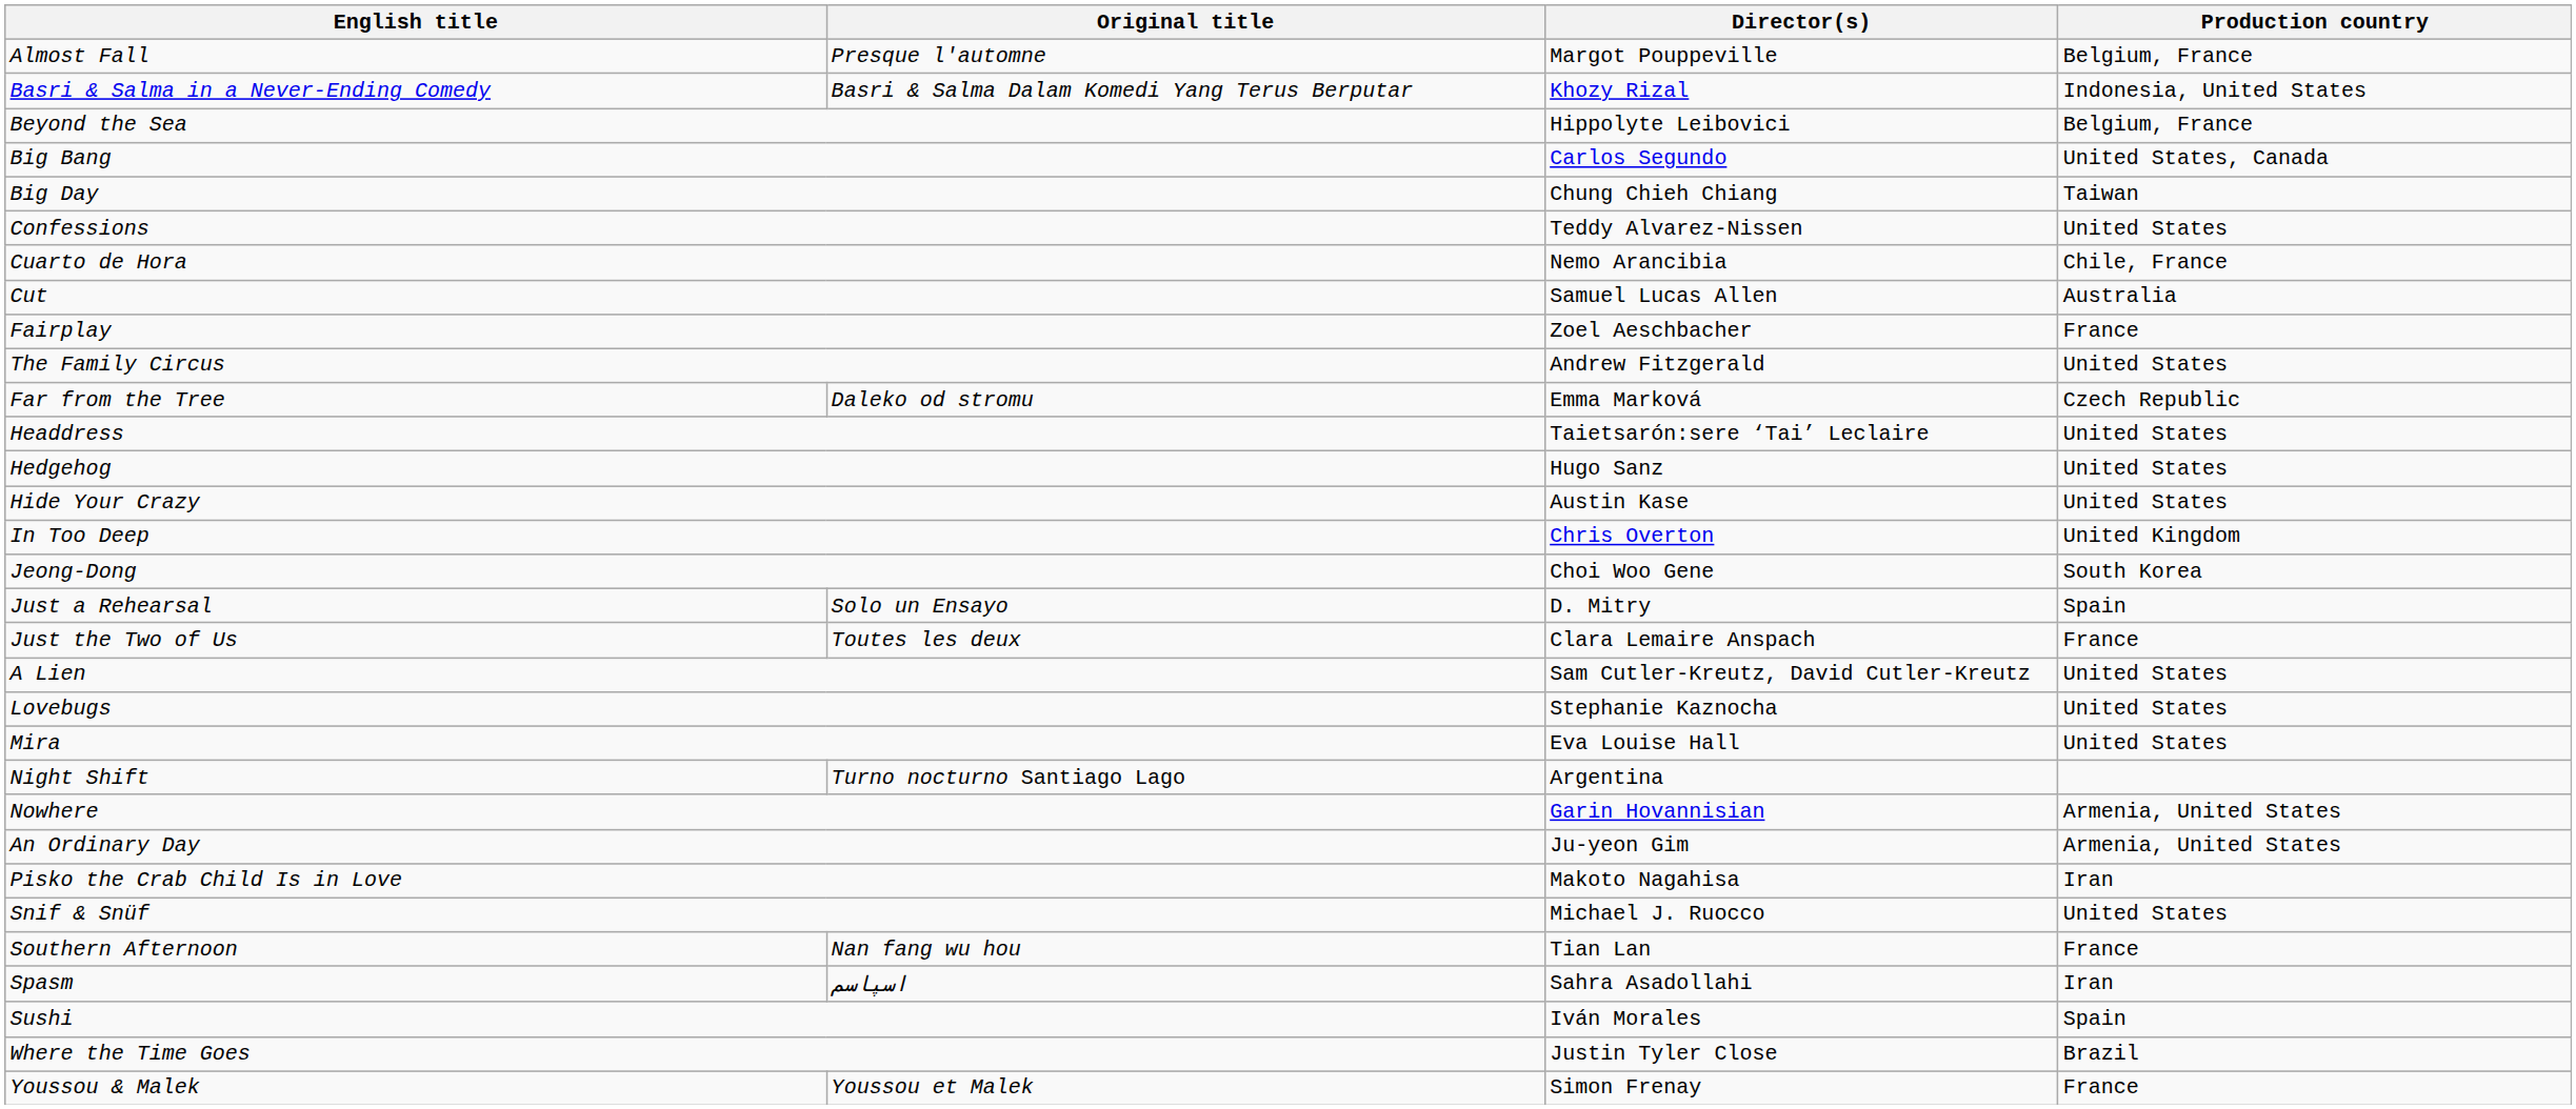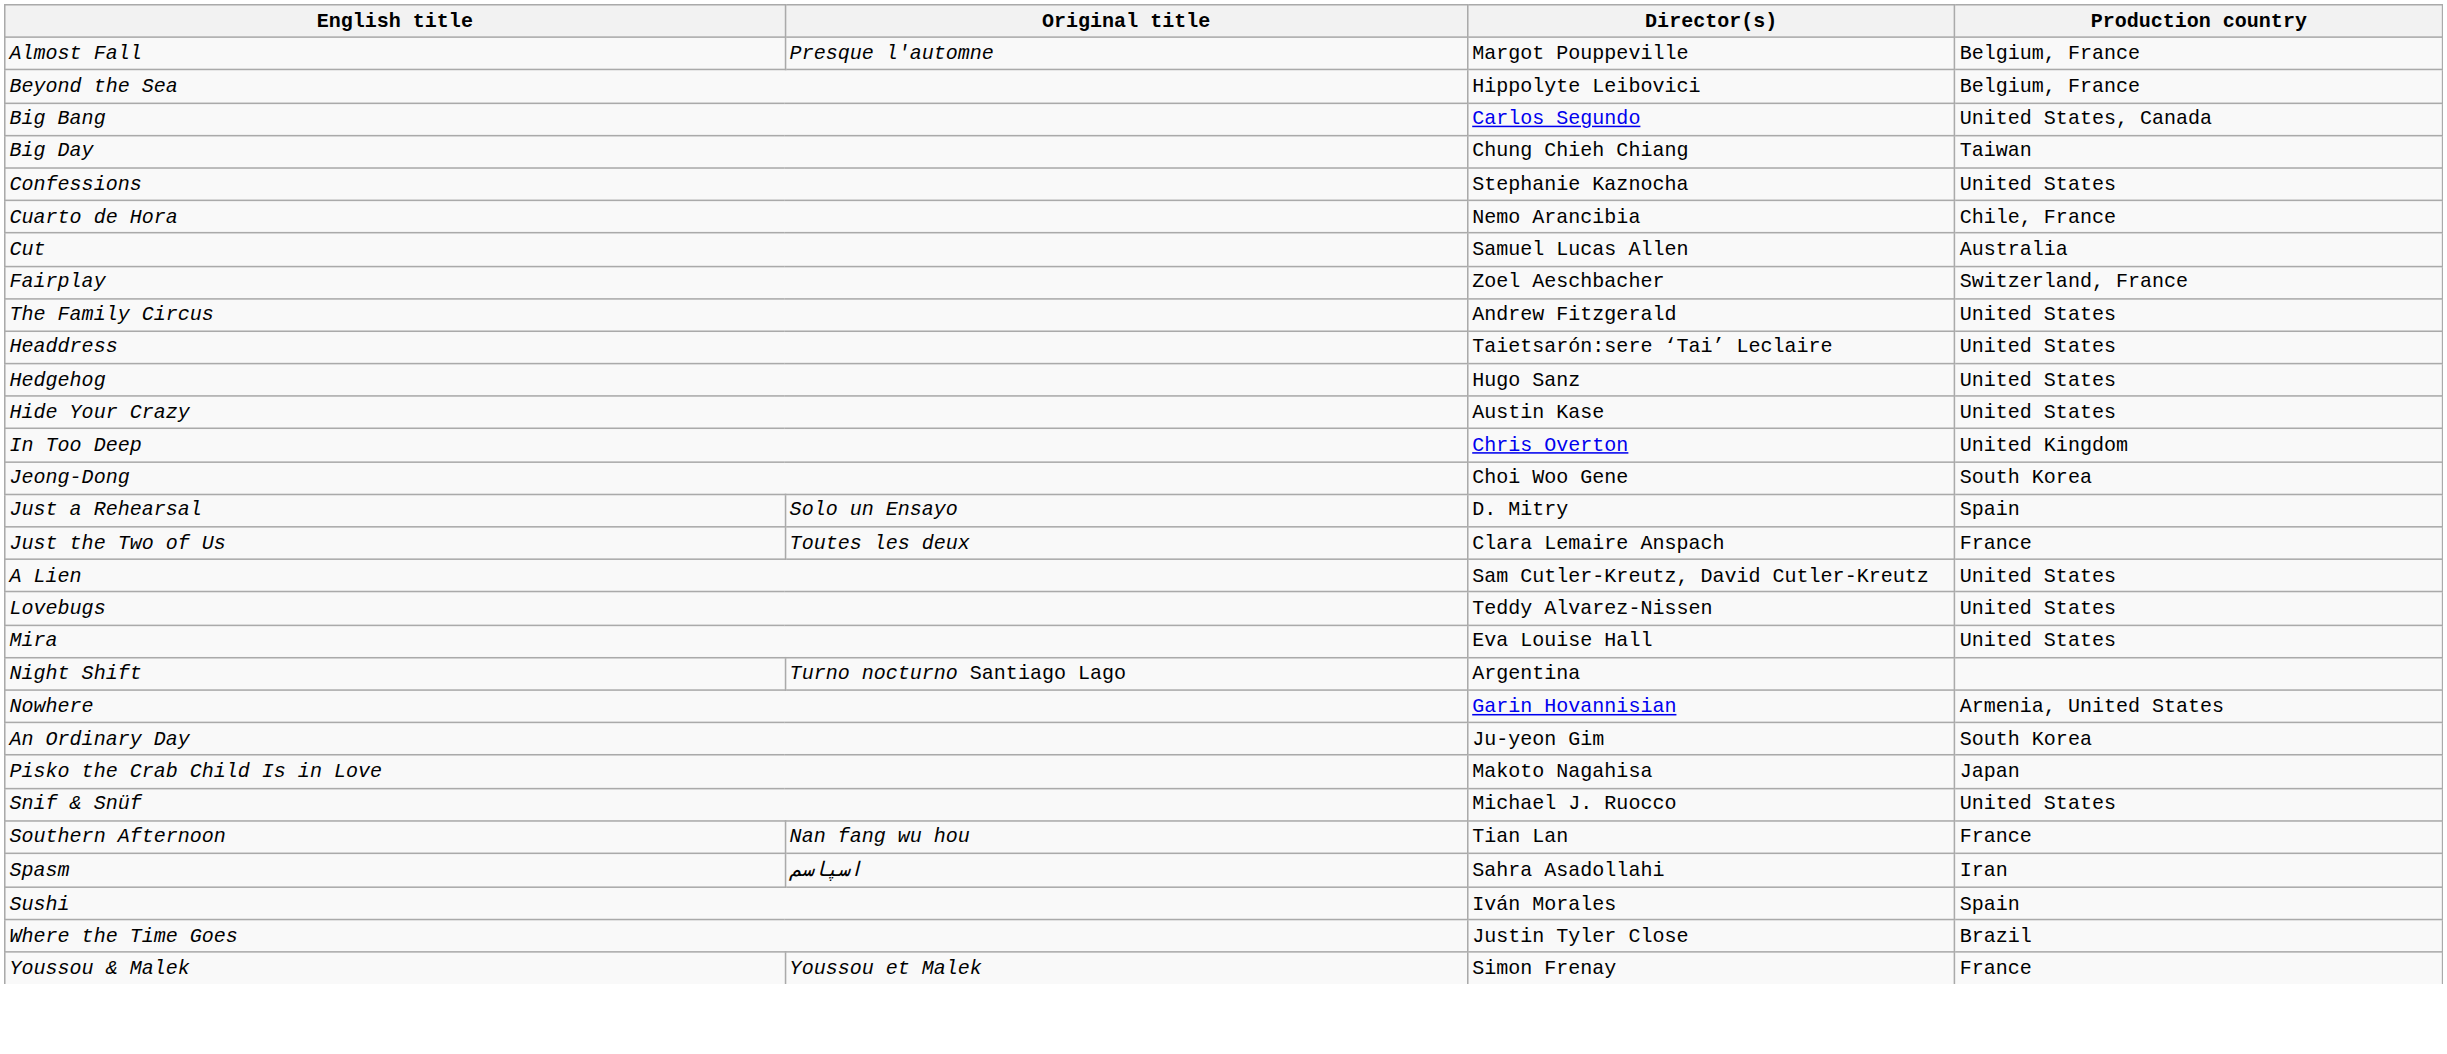 <table class="sortable wikitable" width="100%" cellpadding="5">
 <tr>
 <th scope="col" width="32%">English title</th>
 <th scope="col" width="28%">Original title</th>
 <th scope="col" width="20%">Director(s)</th>
 <th scope="col" width="20%">Production country</th>
 </tr>
 <tr>
 <td><em>Almost Fall</em></td>
 <td><em>Presque l'automne</em></td>
 <td>Margot Pouppeville</td>
 <td>Belgium, France</td>
-</tr>
-<tr>
-<td><em><a href='#'>Basri & Salma in a Never-Ending Comedy</a></em></td>
-<td><em>Basri & Salma Dalam Komedi Yang Terus Berputar</em></td>
-<td><a href='#'>Khozy Rizal</a></td>
-<td>Indonesia, United States</td>
 </tr>
 <tr>
 <td colspan=2><em>Beyond the Sea</em></td>
 <td>Hippolyte Leibovici</td>
 <td>Belgium, France</td>
 </tr>
 <tr>
 <td colspan=2><em>Big Bang</em></td>
 <td><a href='#'>Carlos Segundo</a></td>
 <td>United States, Canada</td>
 </tr>
 <tr>
 <td colspan=2><em>Big Day</em></td>
 <td>Chung Chieh Chiang</td>
 <td>Taiwan</td>
 </tr>
 <tr>
 <td colspan=2><em>Confessions</em></td>
-<td>Teddy Alvarez-Nissen</td>
+<td>Stephanie Kaznocha</td>
 <td>United States</td>
 </tr>
 <tr>
 <td colspan=2><em>Cuarto de Hora</em></td>
 <td>Nemo Arancibia</td>
 <td>Chile, France</td>
 </tr>
 <tr>
 <td colspan=2><em>Cut</em></td>
 <td>Samuel Lucas Allen</td>
 <td>Australia</td>
 </tr>
 <tr>
 <td colspan=2><em>Fairplay</em></td>
 <td>Zoel Aeschbacher</td>
-<td>France</td>
+<td>Switzerland, France</td>
 </tr>
 <tr>
 <td colspan=2><em>The Family Circus</em></td>
 <td>Andrew Fitzgerald</td>
 <td>United States</td>
-</tr>
-<tr>
-<td><em>Far from the Tree</em></td>
-<td><em>Daleko od stromu</em></td>
-<td>Emma Marková</td>
-<td>Czech Republic</td>
 </tr>
 <tr>
 <td colspan=2><em>Headdress</em></td>
 <td>Taietsarón:sere ‘Tai’ Leclaire</td>
 <td>United States</td>
 </tr>
 <tr>
 <td colspan=2><em>Hedgehog</em></td>
 <td>Hugo Sanz</td>
 <td>United States</td>
 </tr>
 <tr>
 <td colspan=2><em>Hide Your Crazy</em></td>
 <td>Austin Kase</td>
 <td>United States</td>
 </tr>
 <tr>
 <td colspan=2><em>In Too Deep</em></td>
 <td><a href='#'>Chris Overton</a></td>
 <td>United Kingdom</td>
 </tr>
 <tr>
 <td colspan=2><em>Jeong-Dong</em></td>
 <td>Choi Woo Gene</td>
 <td>South Korea</td>
 </tr>
 <tr>
 <td><em>Just a Rehearsal</em></td>
 <td><em>Solo un Ensayo</em></td>
 <td>D. Mitry</td>
 <td>Spain</td>
 </tr>
 <tr>
 <td><em>Just the Two of Us</em></td>
 <td><em>Toutes les deux</em></td>
 <td>Clara Lemaire Anspach</td>
 <td>France</td>
 </tr>
 <tr>
 <td colspan=2><em>A Lien</em></td>
 <td>Sam Cutler-Kreutz, David Cutler-Kreutz</td>
 <td>United States</td>
 </tr>
 <tr>
 <td colspan=2><em>Lovebugs</em></td>
-<td>Stephanie Kaznocha</td>
+<td>Teddy Alvarez-Nissen</td>
 <td>United States</td>
 </tr>
 <tr>
 <td colspan=2><em>Mira</em></td>
 <td>Eva Louise Hall</td>
 <td>United States</td>
 </tr>
 <tr>
 <td><em>Night Shift</em></td>
 <td><em>Turno nocturno</em> Santiago Lago</td>
 <td>Argentina</td>
 </tr>
 <tr>
 <td colspan=2><em>Nowhere</em></td>
 <td><a href='#'>Garin Hovannisian</a></td>
 <td>Armenia, United States</td>
 </tr>
 <tr>
 <td colspan=2><em>An Ordinary Day</em></td>
 <td>Ju-yeon Gim</td>
-<td>Armenia, United States</td>
+<td>South Korea</td>
 </tr>
 <tr>
 <td colspan=2><em>Pisko the Crab Child Is in Love</em></td>
 <td>Makoto Nagahisa</td>
-<td>Iran</td>
+<td>Japan</td>
 </tr>
 <tr>
 <td colspan=2><em>Snif & Snüf</em></td>
 <td>Michael J. Ruocco</td>
 <td>United States</td>
 </tr>
 <tr>
 <td><em>Southern Afternoon</em></td>
 <td><em>Nan fang wu hou</em></td>
 <td>Tian Lan</td>
 <td>France</td>
 </tr>
 <tr>
 <td><em>Spasm</em></td>
 <td><em>اسپاسم</em></td>
 <td>Sahra Asadollahi</td>
 <td>Iran</td>
 </tr>
 <tr>
 <td colspan=2><em>Sushi</em></td>
 <td>Iván Morales</td>
 <td>Spain</td>
 </tr>
 <tr>
 <td colspan=2><em>Where the Time Goes</em></td>
 <td>Justin Tyler Close</td>
 <td>Brazil</td>
 </tr>
 <tr>
 <td><em>Youssou & Malek</em></td>
 <td><em>Youssou et Malek</em></td>
 <td>Simon Frenay</td>
 <td>France</td>
 </tr>
 </table>
